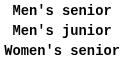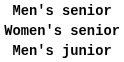 <table>
 <tr>
 <th>Men's senior</th>
+<td></td>
+<td></td>
+<td></td>
+</tr>
+<tr>
+<th>Women's senior</th>
 <td></td>
 <td></td>
 <td></td>
 </tr>
 <tr>
 <th>Men's junior</th>
 <td></td>
 <td></td>
 <td></td>
 </tr>
-<tr>
-<th>Women's senior</th>
-<td></td>
-<td></td>
-<td></td>
-</tr>
 </table>
